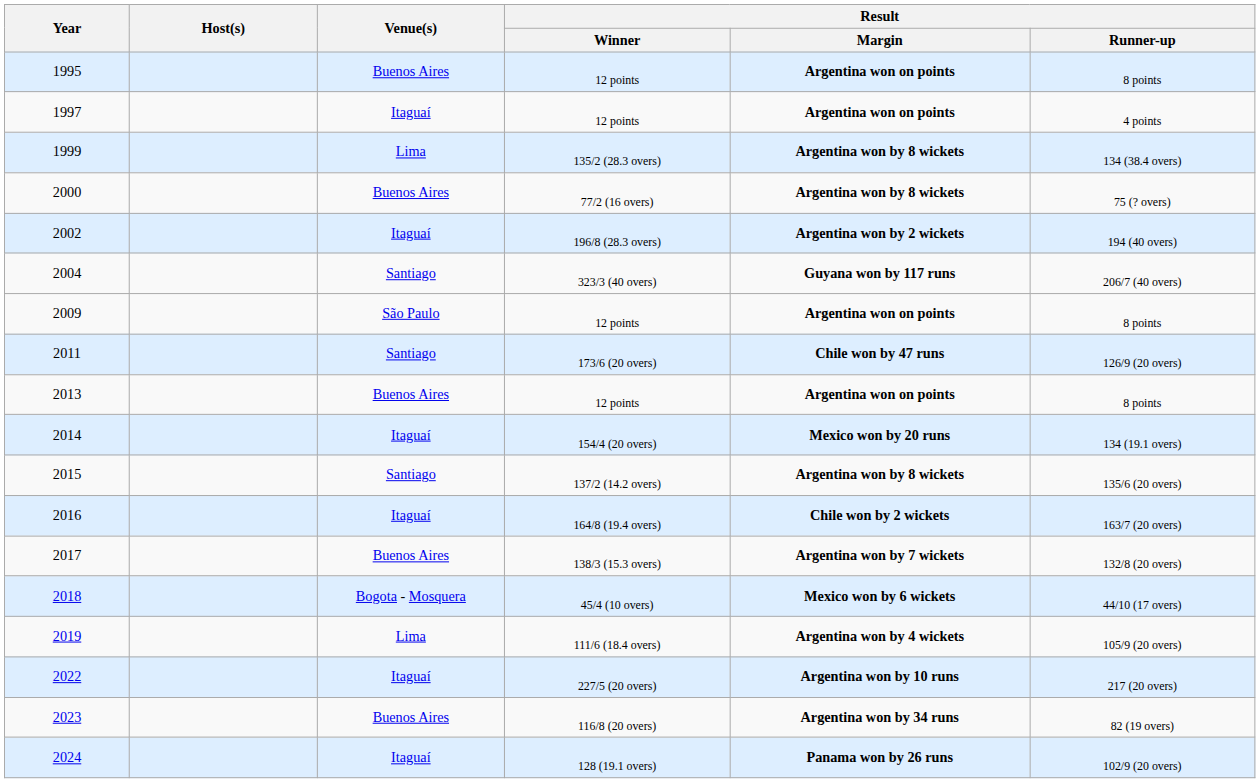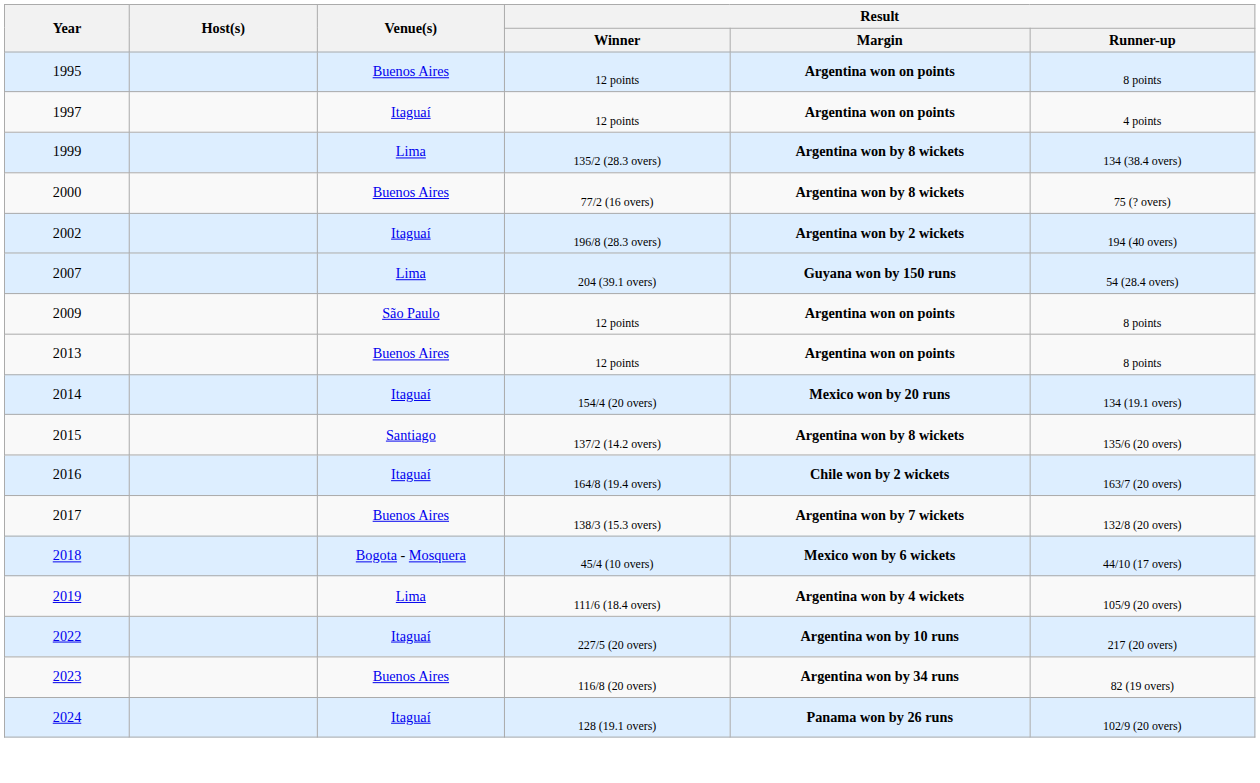 <table class="wikitable" style="font-size:90%; width: 100%; text-align: center;">
 <tr>
 <th rowspan=2 width=10%>Year</th>
 <th rowspan=2 width=15%>Host(s)</th>
 <th rowspan=2 width=15%>Venue(s)</th>
 <th colspan=3>Result</th>
 </tr>
 <tr>
 <th width=18%>Winner</th>
 <th width=24%>Margin</th>
 <th width=18%>Runner-up</th>
 </tr>
 <tr style="background:#ddeeff">
 <td>1995</td>
 <td></td>
 <td><a href='#'>Buenos Aires</a></td>
 <td><br><small>12 points</small></td>
 <td><strong>Argentina won on points</strong><br></td>
 <td><br><small>8 points</small></td>
 </tr>
 <tr>
 <td>1997</td>
 <td></td>
 <td><a href='#'>Itaguaí</a></td>
 <td><br><small>12 points</small></td>
 <td><strong>Argentina won on points</strong><br></td>
 <td><br><small>4 points</small></td>
 </tr>
 <tr style="background:#ddeeff">
 <td>1999</td>
 <td></td>
 <td><a href='#'>Lima</a></td>
 <td><br><small>135/2 (28.3 overs)</small></td>
 <td><strong>Argentina won by 8 wickets</strong><br></td>
 <td><br><small>134 (38.4 overs)</small></td>
 </tr>
 <tr>
 <td>2000</td>
 <td></td>
 <td><a href='#'>Buenos Aires</a></td>
 <td><br><small>77/2 (16 overs)</small></td>
 <td><strong>Argentina won by 8 wickets</strong><br></td>
 <td><br><small>75 (? overs)</small></td>
 </tr>
 <tr style="background:#ddeeff">
 <td>2002</td>
 <td></td>
 <td><a href='#'>Itaguaí</a></td>
 <td><br><small>196/8 (28.3 overs)</small></td>
 <td><strong>Argentina won by 2 wickets</strong><br></td>
 <td><br><small>194 (40 overs)</small></td>
 </tr>
-<tr>
-<td>2004</td>
+<tr style="background:#ddeeff">
+<td>2007</td>
 <td></td>
-<td><a href='#'>Santiago</a></td>
-<td><br><small>323/3 (40 overs)</small></td>
-<td><strong>Guyana won by 117 runs</strong><br></td>
-<td><br><small>206/7 (40 overs)</small></td>
+<td><a href='#'>Lima</a></td>
+<td><br><small>204 (39.1 overs)</small></td>
+<td><strong>Guyana won by 150 runs</strong><br></td>
+<td><br><small>54 (28.4 overs)</small></td>
 </tr>
 <tr>
 <td>2009</td>
 <td></td>
 <td><a href='#'>São Paulo</a></td>
 <td><br><small>12 points</small></td>
 <td><strong>Argentina won on points</strong><br></td>
 <td><br><small>8 points</small></td>
-</tr>
-<tr style="background:#ddeeff">
-<td>2011</td>
-<td></td>
-<td><a href='#'>Santiago</a></td>
-<td><br><small>173/6 (20 overs)</small></td>
-<td><strong>Chile won by 47 runs</strong><br></td>
-<td><br><small>126/9 (20 overs)</small></td>
 </tr>
 <tr>
 <td>2013</td>
 <td></td>
 <td><a href='#'>Buenos Aires</a></td>
 <td><br><small>12 points</small></td>
 <td><strong>Argentina won on points</strong><br></td>
 <td><br><small>8 points</small></td>
 </tr>
 <tr style="background:#ddeeff">
 <td>2014</td>
 <td></td>
 <td><a href='#'>Itaguaí</a></td>
 <td><br><small>154/4 (20 overs)</small></td>
 <td><strong>Mexico won by 20 runs</strong><br></td>
 <td><br><small>134 (19.1 overs)</small></td>
 </tr>
 <tr>
 <td>2015</td>
 <td></td>
 <td><a href='#'>Santiago</a></td>
 <td><br><small>137/2 (14.2 overs)</small></td>
 <td><strong>Argentina won by 8 wickets</strong><br></td>
 <td><br><small>135/6 (20 overs)</small></td>
 </tr>
 <tr style="background:#ddeeff">
 <td>2016</td>
 <td></td>
 <td><a href='#'>Itaguaí</a></td>
 <td><br><small>164/8 (19.4 overs)</small></td>
 <td><strong>Chile won by 2 wickets</strong><br></td>
 <td><br><small>163/7 (20 overs)</small></td>
 </tr>
 <tr>
 <td>2017</td>
 <td></td>
 <td><a href='#'>Buenos Aires</a></td>
 <td><br><small>138/3 (15.3 overs)</small></td>
 <td><strong>Argentina won by 7 wickets</strong><br></td>
 <td><br><small>132/8 (20 overs)</small></td>
 </tr>
 <tr style="background:#ddeeff">
 <td><a href='#'>2018</a></td>
 <td></td>
 <td><a href='#'>Bogota</a> - <a href='#'>Mosquera</a></td>
 <td><br><small>45/4 (10 overs)</small></td>
 <td><strong>Mexico won by 6 wickets</strong><br></td>
 <td><br><small> 44/10 (17 overs)</small></td>
 </tr>
 <tr>
 <td><a href='#'>2019</a></td>
 <td></td>
 <td><a href='#'>Lima</a></td>
 <td><br><small>111/6 (18.4 overs)</small></td>
 <td><strong>Argentina won by 4 wickets</strong><br></td>
 <td><br><small>105/9 (20 overs)</small></td>
 </tr>
 <tr style="background:#ddeeff">
 <td><a href='#'>2022</a></td>
 <td></td>
 <td><a href='#'>Itaguaí</a></td>
 <td><br><small>227/5 (20 overs)</small></td>
 <td><strong>Argentina won by 10 runs</strong><br></td>
 <td><br><small>217 (20 overs)</small></td>
 </tr>
 <tr>
 <td><a href='#'>2023</a></td>
 <td></td>
 <td><a href='#'>Buenos Aires</a></td>
 <td><br><small>116/8 (20 overs)</small></td>
 <td><strong>Argentina won by 34 runs</strong><br></td>
 <td><br><small>82 (19 overs)</small></td>
 </tr>
 <tr style="background:#ddeeff">
 <td><a href='#'>2024</a></td>
 <td></td>
 <td><a href='#'>Itaguaí</a></td>
 <td><br><small>128 (19.1 overs)</small></td>
 <td><strong>Panama won by 26 runs</strong><br></td>
 <td><br><small>102/9 (20 overs)</small></td>
 </tr>
 </table>
